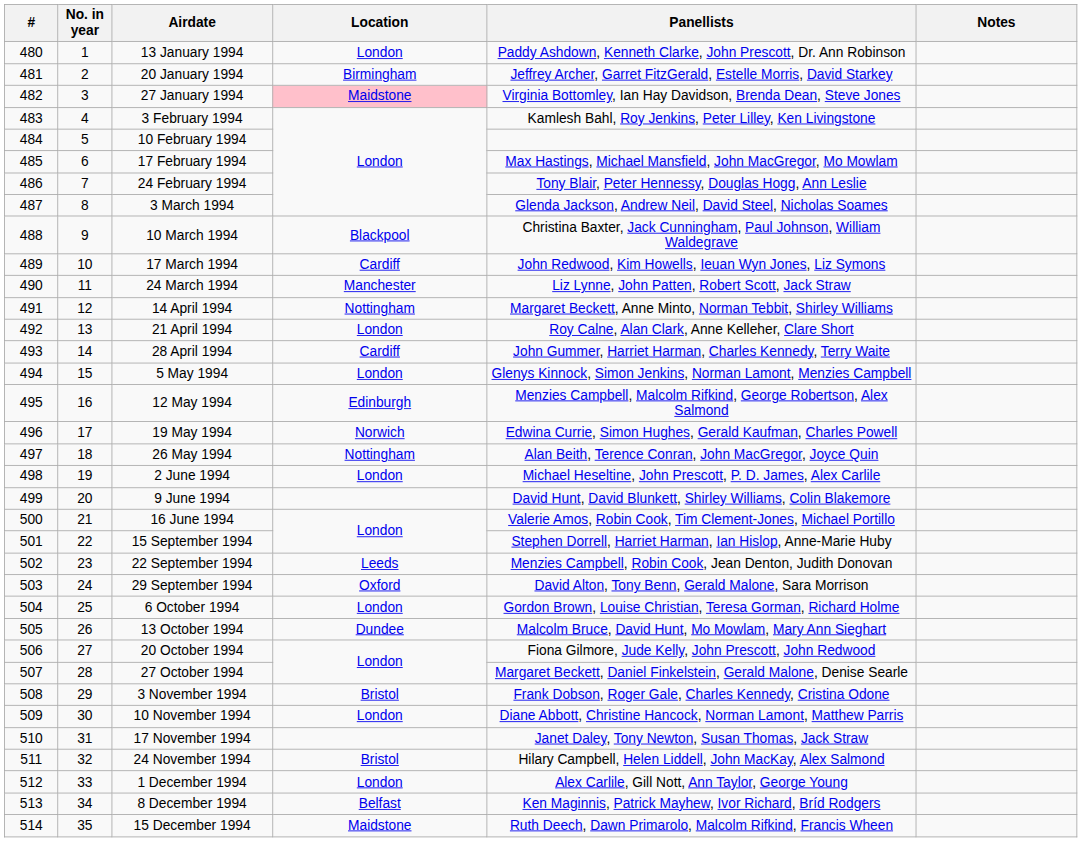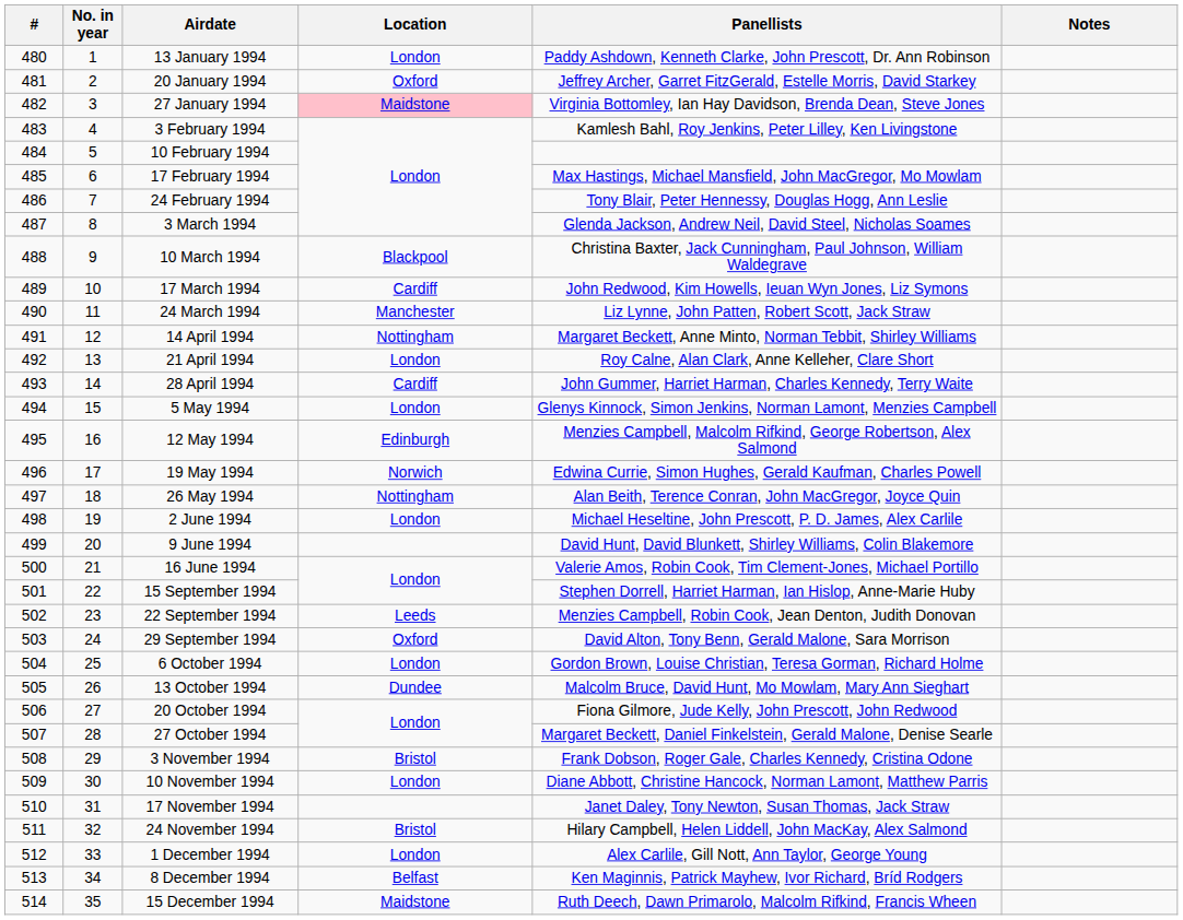 <table class="wikitable" style="text-align:center;">
 <tr>
 <th style="width:5%;">#</th>
 <th style="width:5%;">No. in year</th>
 <th style="width:15%;">Airdate</th>
 <th style="width:20%;">Location</th>
 <th style="width:40%;">Panellists</th>
 <th style="width:40%;">Notes</th>
 </tr>
 <tr>
 <td>480</td>
 <td>1</td>
 <td>13 January 1994</td>
 <td><a href='#'>London</a></td>
 <td><a href='#'>Paddy Ashdown</a>, <a href='#'>Kenneth Clarke</a>, <a href='#'>John Prescott</a>, Dr. Ann Robinson</td>
 <td></td>
 </tr>
 <tr>
 <td>481</td>
 <td>2</td>
 <td>20 January 1994 </td>
-<td><a href='#'>Birmingham</a></td>
+<td><a href='#'>Oxford</a></td>
 <td><a href='#'>Jeffrey Archer</a>, <a href='#'>Garret FitzGerald</a>, <a href='#'>Estelle Morris</a>, <a href='#'>David Starkey</a></td>
 <td></td>
 </tr>
 <tr>
 <td>482</td>
 <td>3</td>
 <td>27 January 1994</td>
 <td style="background: pink;"><a href='#'>Maidstone</a></td>
 <td><a href='#'>Virginia Bottomley</a>, Ian Hay Davidson, <a href='#'>Brenda Dean</a>, <a href='#'>Steve Jones</a></td>
 <td></td>
 </tr>
 <tr>
 <td>483</td>
 <td>4</td>
 <td>3 February 1994</td>
 <td rowspan=5><a href='#'>London</a></td>
 <td>Kamlesh Bahl, <a href='#'>Roy Jenkins</a>, <a href='#'>Peter Lilley</a>, <a href='#'>Ken Livingstone</a></td>
 <td></td>
 </tr>
 <tr>
 <td>484</td>
 <td>5</td>
 <td>10 February 1994</td>
 <td></td>
 <td></td>
 </tr>
 <tr>
 <td>485</td>
 <td>6</td>
 <td>17 February 1994</td>
 <td><a href='#'>Max Hastings</a>, <a href='#'>Michael Mansfield</a>, <a href='#'>John MacGregor</a>, <a href='#'>Mo Mowlam</a></td>
 <td></td>
 </tr>
 <tr>
 <td>486</td>
 <td>7</td>
 <td>24 February 1994</td>
 <td><a href='#'>Tony Blair</a>, <a href='#'>Peter Hennessy</a>, <a href='#'>Douglas Hogg</a>, <a href='#'>Ann Leslie</a></td>
 <td></td>
 </tr>
 <tr>
 <td>487</td>
 <td>8</td>
 <td>3 March 1994</td>
 <td><a href='#'>Glenda Jackson</a>, <a href='#'>Andrew Neil</a>, <a href='#'>David Steel</a>, <a href='#'>Nicholas Soames</a></td>
 <td></td>
 </tr>
 <tr>
 <td>488</td>
 <td>9</td>
 <td>10 March 1994</td>
 <td><a href='#'>Blackpool</a></td>
 <td>Christina Baxter, <a href='#'>Jack Cunningham</a>, <a href='#'>Paul Johnson</a>, <a href='#'>William Waldegrave</a></td>
 <td></td>
 </tr>
 <tr>
 <td>489</td>
 <td>10</td>
 <td>17 March 1994</td>
 <td><a href='#'>Cardiff</a></td>
 <td><a href='#'>John Redwood</a>, <a href='#'>Kim Howells</a>, <a href='#'>Ieuan Wyn Jones</a>, <a href='#'>Liz Symons</a></td>
 <td></td>
 </tr>
 <tr>
 <td>490</td>
 <td>11</td>
 <td>24 March 1994</td>
 <td><a href='#'>Manchester</a></td>
 <td><a href='#'>Liz Lynne</a>, <a href='#'>John Patten</a>, <a href='#'>Robert Scott</a>, <a href='#'>Jack Straw</a></td>
 <td></td>
 </tr>
 <tr>
 <td>491</td>
 <td>12</td>
 <td>14 April 1994</td>
 <td><a href='#'>Nottingham</a></td>
 <td><a href='#'>Margaret Beckett</a>, Anne Minto, <a href='#'>Norman Tebbit</a>, <a href='#'>Shirley Williams</a></td>
 <td></td>
 </tr>
 <tr>
 <td>492</td>
 <td>13</td>
 <td>21 April 1994</td>
 <td><a href='#'>London</a></td>
 <td><a href='#'>Roy Calne</a>, <a href='#'>Alan Clark</a>, Anne Kelleher, <a href='#'>Clare Short</a></td>
 <td></td>
 </tr>
 <tr>
 <td>493</td>
 <td>14</td>
 <td>28 April 1994</td>
 <td><a href='#'>Cardiff</a></td>
 <td><a href='#'>John Gummer</a>, <a href='#'>Harriet Harman</a>, <a href='#'>Charles Kennedy</a>, <a href='#'>Terry Waite</a></td>
 <td></td>
 </tr>
 <tr>
 <td>494</td>
 <td>15</td>
 <td>5 May 1994</td>
 <td><a href='#'>London</a></td>
 <td><a href='#'>Glenys Kinnock</a>, <a href='#'>Simon Jenkins</a>, <a href='#'>Norman Lamont</a>, <a href='#'>Menzies Campbell</a></td>
 <td></td>
 </tr>
 <tr>
 <td>495</td>
 <td>16</td>
 <td>12 May 1994</td>
 <td><a href='#'>Edinburgh</a></td>
 <td><a href='#'>Menzies Campbell</a>, <a href='#'>Malcolm Rifkind</a>, <a href='#'>George Robertson</a>, <a href='#'>Alex Salmond</a></td>
 <td></td>
 </tr>
 <tr>
 <td>496</td>
 <td>17</td>
 <td>19 May 1994</td>
 <td><a href='#'>Norwich</a></td>
 <td><a href='#'>Edwina Currie</a>, <a href='#'>Simon Hughes</a>, <a href='#'>Gerald Kaufman</a>, <a href='#'>Charles Powell</a></td>
 <td></td>
 </tr>
 <tr>
 <td>497</td>
 <td>18</td>
 <td>26 May 1994</td>
 <td><a href='#'>Nottingham</a></td>
 <td><a href='#'>Alan Beith</a>, <a href='#'>Terence Conran</a>, <a href='#'>John MacGregor</a>, <a href='#'>Joyce Quin</a></td>
 <td></td>
 </tr>
 <tr>
 <td>498</td>
 <td>19</td>
 <td>2 June 1994</td>
 <td><a href='#'>London</a></td>
 <td><a href='#'>Michael Heseltine</a>, <a href='#'>John Prescott</a>, <a href='#'>P. D. James</a>, <a href='#'>Alex Carlile</a></td>
 <td></td>
 </tr>
 <tr>
 <td>499</td>
 <td>20</td>
 <td>9 June 1994</td>
 <td></td>
 <td><a href='#'>David Hunt</a>, <a href='#'>David Blunkett</a>, <a href='#'>Shirley Williams</a>, <a href='#'>Colin Blakemore</a></td>
 <td></td>
 </tr>
 <tr>
 <td>500</td>
 <td>21</td>
 <td>16 June 1994</td>
 <td rowspan=2><a href='#'>London</a></td>
 <td><a href='#'>Valerie Amos</a>, <a href='#'>Robin Cook</a>, <a href='#'>Tim Clement-Jones</a>, <a href='#'>Michael Portillo</a></td>
 <td></td>
 </tr>
 <tr>
 <td>501</td>
 <td>22</td>
 <td>15 September 1994</td>
 <td><a href='#'>Stephen Dorrell</a>, <a href='#'>Harriet Harman</a>, <a href='#'>Ian Hislop</a>, Anne-Marie Huby</td>
 <td></td>
 </tr>
 <tr>
 <td>502</td>
 <td>23</td>
 <td>22 September 1994</td>
 <td><a href='#'>Leeds</a></td>
 <td><a href='#'>Menzies Campbell</a>, <a href='#'>Robin Cook</a>, Jean Denton, Judith Donovan</td>
 <td></td>
 </tr>
 <tr>
 <td>503</td>
 <td>24</td>
 <td>29 September 1994</td>
 <td><a href='#'>Oxford</a></td>
 <td><a href='#'>David Alton</a>, <a href='#'>Tony Benn</a>, <a href='#'>Gerald Malone</a>, Sara Morrison</td>
 <td></td>
 </tr>
 <tr>
 <td>504</td>
 <td>25</td>
 <td>6 October 1994</td>
 <td><a href='#'>London</a></td>
 <td><a href='#'>Gordon Brown</a>, <a href='#'>Louise Christian</a>, <a href='#'>Teresa Gorman</a>, <a href='#'>Richard Holme</a></td>
 <td></td>
 </tr>
 <tr>
 <td>505</td>
 <td>26</td>
 <td>13 October 1994</td>
 <td><a href='#'>Dundee</a></td>
 <td><a href='#'>Malcolm Bruce</a>, <a href='#'>David Hunt</a>, <a href='#'>Mo Mowlam</a>, <a href='#'>Mary Ann Sieghart</a></td>
 <td></td>
 </tr>
 <tr>
 <td>506</td>
 <td>27</td>
 <td>20 October 1994</td>
 <td rowspan=2><a href='#'>London</a></td>
 <td>Fiona Gilmore, <a href='#'>Jude Kelly</a>, <a href='#'>John Prescott</a>, <a href='#'>John Redwood</a></td>
 <td></td>
 </tr>
 <tr>
 <td>507</td>
 <td>28</td>
 <td>27 October 1994</td>
 <td><a href='#'>Margaret Beckett</a>, <a href='#'>Daniel Finkelstein</a>, <a href='#'>Gerald Malone</a>, Denise Searle</td>
 <td></td>
 </tr>
 <tr>
 <td>508</td>
 <td>29</td>
 <td>3 November 1994</td>
 <td><a href='#'>Bristol</a></td>
 <td><a href='#'>Frank Dobson</a>, <a href='#'>Roger Gale</a>, <a href='#'>Charles Kennedy</a>, <a href='#'>Cristina Odone</a></td>
 <td></td>
 </tr>
 <tr>
 <td>509</td>
 <td>30</td>
 <td>10 November 1994</td>
 <td><a href='#'>London</a></td>
 <td><a href='#'>Diane Abbott</a>, <a href='#'>Christine Hancock</a>, <a href='#'>Norman Lamont</a>, <a href='#'>Matthew Parris</a></td>
 <td></td>
 </tr>
 <tr>
 <td>510</td>
 <td>31</td>
 <td>17 November 1994</td>
 <td></td>
 <td><a href='#'>Janet Daley</a>, <a href='#'>Tony Newton</a>, <a href='#'>Susan Thomas</a>, <a href='#'>Jack Straw</a></td>
 <td></td>
 </tr>
 <tr>
 <td>511</td>
 <td>32</td>
 <td>24 November 1994</td>
 <td><a href='#'>Bristol</a></td>
 <td>Hilary Campbell, <a href='#'>Helen Liddell</a>, <a href='#'>John MacKay</a>, <a href='#'>Alex Salmond</a></td>
 <td></td>
 </tr>
 <tr>
 <td>512</td>
 <td>33</td>
 <td>1 December 1994</td>
 <td><a href='#'>London</a></td>
 <td><a href='#'>Alex Carlile</a>, Gill Nott, <a href='#'>Ann Taylor</a>, <a href='#'>George Young</a></td>
 <td></td>
 </tr>
 <tr>
 <td>513</td>
 <td>34</td>
 <td>8 December 1994</td>
 <td><a href='#'>Belfast</a></td>
 <td><a href='#'>Ken Maginnis</a>, <a href='#'>Patrick Mayhew</a>, <a href='#'>Ivor Richard</a>, <a href='#'>Bríd Rodgers</a></td>
 <td></td>
 </tr>
 <tr>
 <td>514</td>
 <td>35</td>
 <td>15 December 1994</td>
 <td><a href='#'>Maidstone</a></td>
 <td><a href='#'>Ruth Deech</a>, <a href='#'>Dawn Primarolo</a>, <a href='#'>Malcolm Rifkind</a>, <a href='#'>Francis Wheen</a></td>
 <td></td>
 </tr>
 </table>
